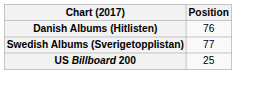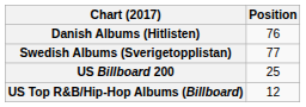 <table class="wikitable sortable plainrowheaders" style="text-align:center">
 <tr>
 <th scope="col">Chart (2017)</th>
 <th scope="col">Position</th>
 </tr>
 <tr>
 <th scope="row">Danish Albums (Hitlisten)</th>
 <td>76</td>
 </tr>
 <tr>
 <th scope="row">Swedish Albums (Sverigetopplistan)</th>
 <td>77</td>
 </tr>
 <tr>
 <th scope="row">US <em>Billboard</em> 200</th>
 <td>25</td>
 </tr>
+<tr>
+<th scope="row">US Top R&B/Hip-Hop Albums (<em>Billboard</em>)</th>
+<td>12</td>
+</tr>
 </table>
